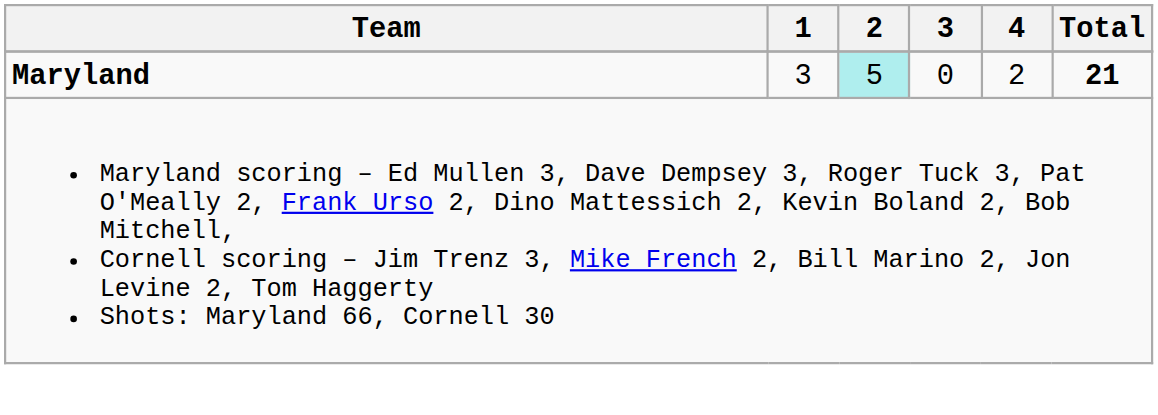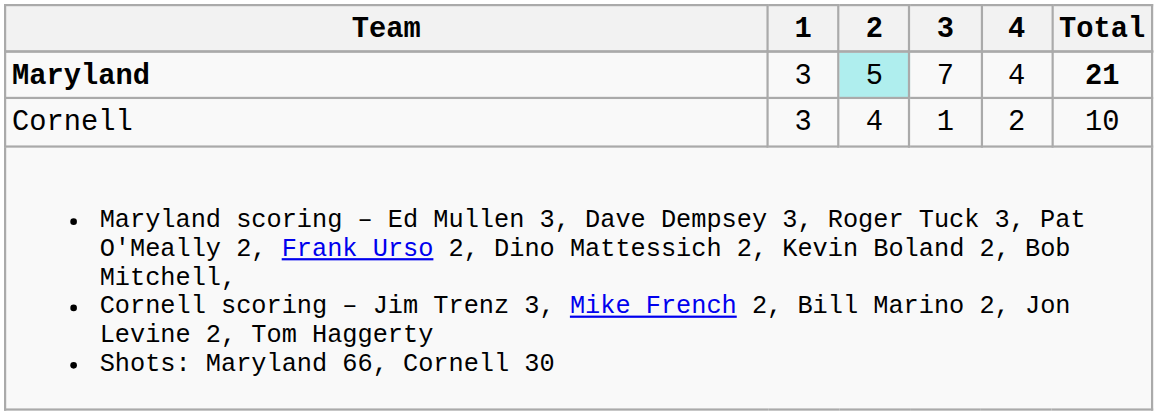 <table class="wikitable" style="text-align:center; max-width:40em">
 <tr>
 <th>Team</th>
 <th style="width:2em">1</th>
 <th style="width:2em">2</th>
 <th style="width:2em">3</th>
 <th style="width:2em">4</th>
 <th style="width:2em">Total</th>
 </tr>
 <tr>
 </tr>
 <tr>
 <td style="text-align:left"><strong>Maryland</strong></td>
 <td>3</td>
 <td style="background: paleturquoise;">5</td>
-<td>0</td>
+<td>7</td>
+<td>4</td>
+<td><strong>21</strong></td>
+</tr>
+<tr>
+<td style="text-align:left">Cornell</td>
+<td>3</td>
+<td>4</td>
+<td>1</td>
 <td>2</td>
-<td><strong>21</strong></td>
+<td>10</td>
 </tr>
 <tr>
 <td colspan=6 style="text-align:left; font-size:88%;"><br><ul><li>Maryland scoring – Ed Mullen 3, Dave Dempsey 3, Roger Tuck 3, Pat O'Meally 2, <a href='#'>Frank Urso</a> 2, Dino Mattessich 2, Kevin Boland 2, Bob Mitchell, </li><li>Cornell scoring – Jim Trenz 3, <a href='#'>Mike French</a> 2, Bill Marino 2, Jon Levine 2, Tom Haggerty</li><li>Shots: Maryland 66, Cornell 30</li></ul></td>
 </tr>
 </table>
